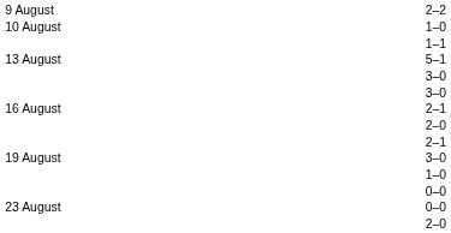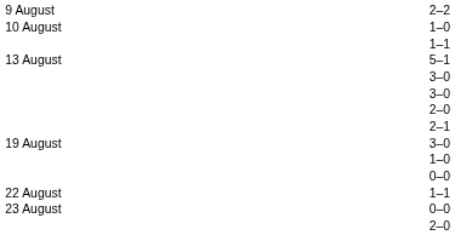 <table cellspacing=1 width=70%>
 <tr>
 <th width=25%></th>
 <th width=30%></th>
 <th width=15%></th>
 <th width=30%></th>
 </tr>
 <tr>
 <td>9 August</td>
 <td align=right></td>
 <td align=center>2–2</td>
 <td></td>
 </tr>
 <tr>
 <td>10 August</td>
 <td align=right></td>
 <td align=center>1–0</td>
 <td></td>
 </tr>
 <tr>
 <td></td>
 <td align=right></td>
 <td align=center>1–1</td>
 <td></td>
 </tr>
 <tr>
 <td>13 August</td>
 <td align=right></td>
 <td align=center>5–1</td>
 <td></td>
 </tr>
 <tr>
 <td></td>
 <td align=right></td>
 <td align=center>3–0</td>
 <td></td>
 </tr>
 <tr>
 <td></td>
 <td align=right></td>
 <td align=center>3–0</td>
 <td></td>
 </tr>
 <tr>
-<td>16 August</td>
-<td align=right></td>
-<td align=center>2–1</td>
-<td></td>
-</tr>
-<tr>
 <td></td>
 <td align=right></td>
 <td align=center>2–0</td>
 <td></td>
 </tr>
 <tr>
 <td></td>
 <td align=right></td>
 <td align=center>2–1</td>
 <td></td>
 </tr>
 <tr>
 <td>19 August</td>
 <td align=right></td>
 <td align=center>3–0</td>
 <td></td>
 </tr>
 <tr>
 <td></td>
 <td align=right></td>
 <td align=center>1–0</td>
 <td></td>
 </tr>
 <tr>
 <td></td>
 <td align=right></td>
 <td align=center>0–0</td>
 <td></td>
 </tr>
 <tr>
+<td>22 August</td>
+<td align=right></td>
+<td align=center>1–1</td>
+<td></td>
+</tr>
+<tr>
 <td>23 August</td>
 <td align=right></td>
 <td align=center>0–0</td>
 <td></td>
 </tr>
 <tr>
 <td></td>
 <td align=right></td>
 <td align=center>2–0</td>
 <td></td>
 </tr>
 </table>
